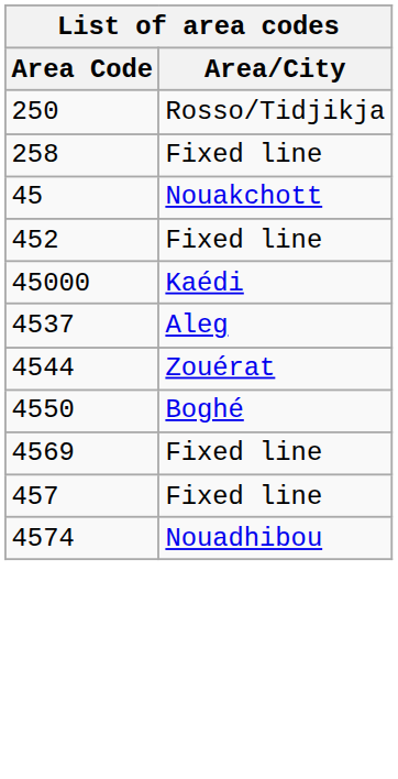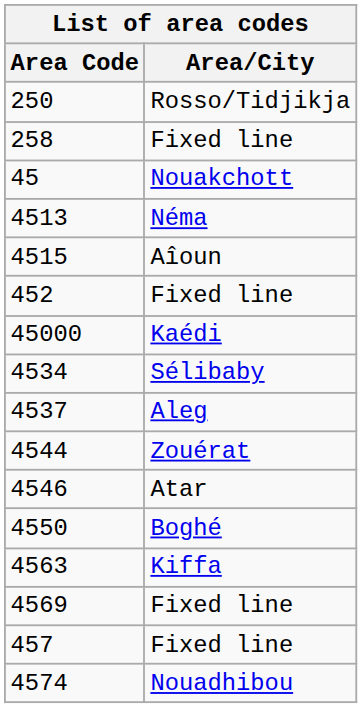 <table class="wikitable">
 <tr>
 <th colspan="2">List of area codes</th>
 </tr>
 <tr>
 <th>Area Code</th>
 <th>Area/City</th>
 </tr>
 <tr>
 <td>250</td>
 <td>Rosso/Tidjikja</td>
 </tr>
 <tr>
 <td>258</td>
 <td>Fixed line</td>
 </tr>
 <tr>
 <td>45</td>
 <td><a href='#'>Nouakchott</a></td>
 </tr>
 <tr>
+<td>4513</td>
+<td><a href='#'>Néma</a></td>
+</tr>
+<tr>
+<td>4515</td>
+<td>Aîoun</td>
+</tr>
+<tr>
 <td>452</td>
 <td>Fixed line</td>
 </tr>
 <tr>
 <td>45000</td>
 <td><a href='#'>Kaédi</a></td>
+</tr>
+<tr>
+<td>4534</td>
+<td><a href='#'>Sélibaby</a></td>
 </tr>
 <tr>
 <td>4537</td>
 <td><a href='#'>Aleg</a></td>
 </tr>
 <tr>
 <td>4544</td>
 <td><a href='#'>Zouérat</a></td>
 </tr>
 <tr>
+<td>4546</td>
+<td>Atar</td>
+</tr>
+<tr>
 <td>4550</td>
 <td><a href='#'>Boghé</a></td>
+</tr>
+<tr>
+<td>4563</td>
+<td><a href='#'>Kiffa</a></td>
 </tr>
 <tr>
 <td>4569</td>
 <td>Fixed line</td>
 </tr>
 <tr>
 <td>457</td>
 <td>Fixed line</td>
 </tr>
 <tr>
 <td>4574</td>
 <td><a href='#'>Nouadhibou</a></td>
 </tr>
 </table>
